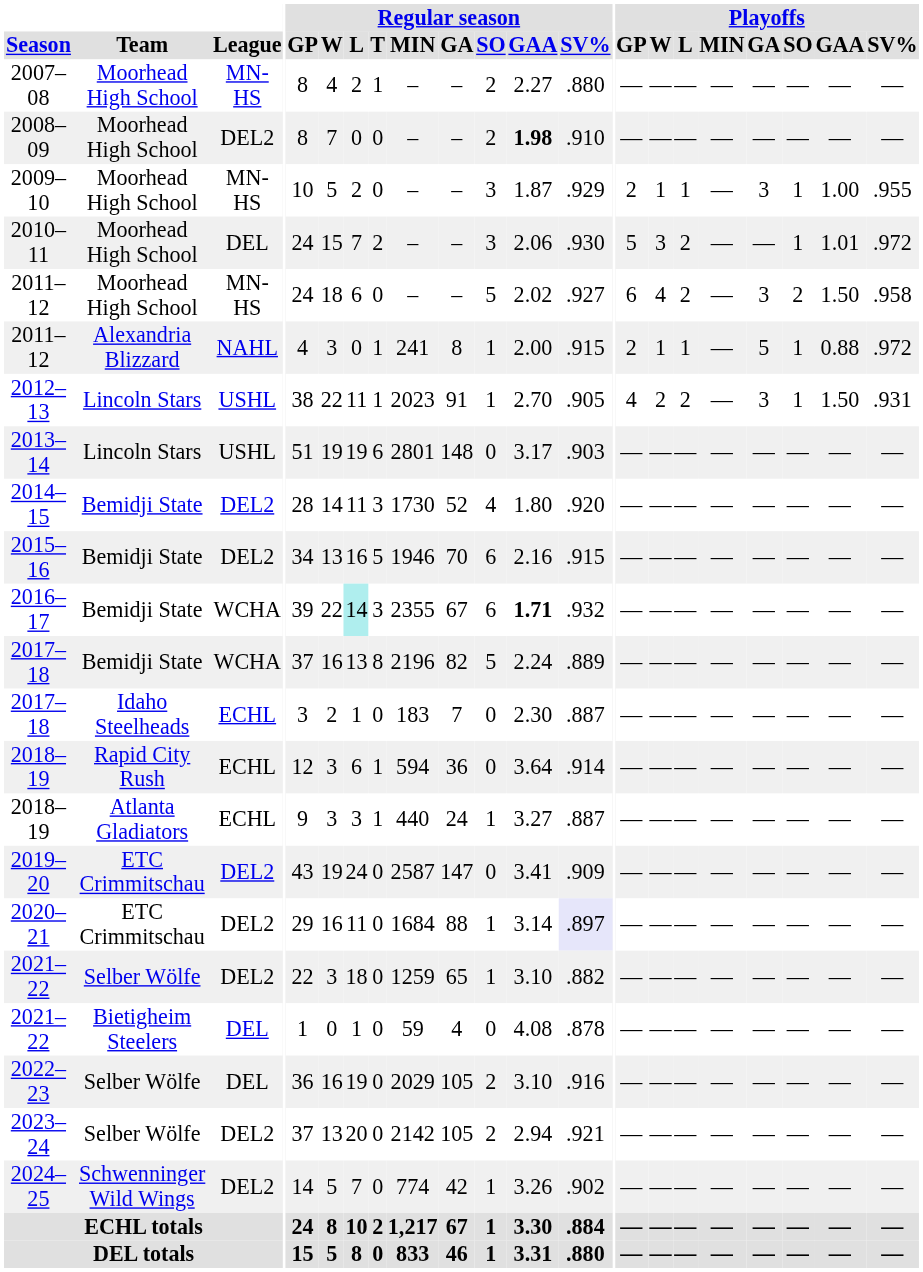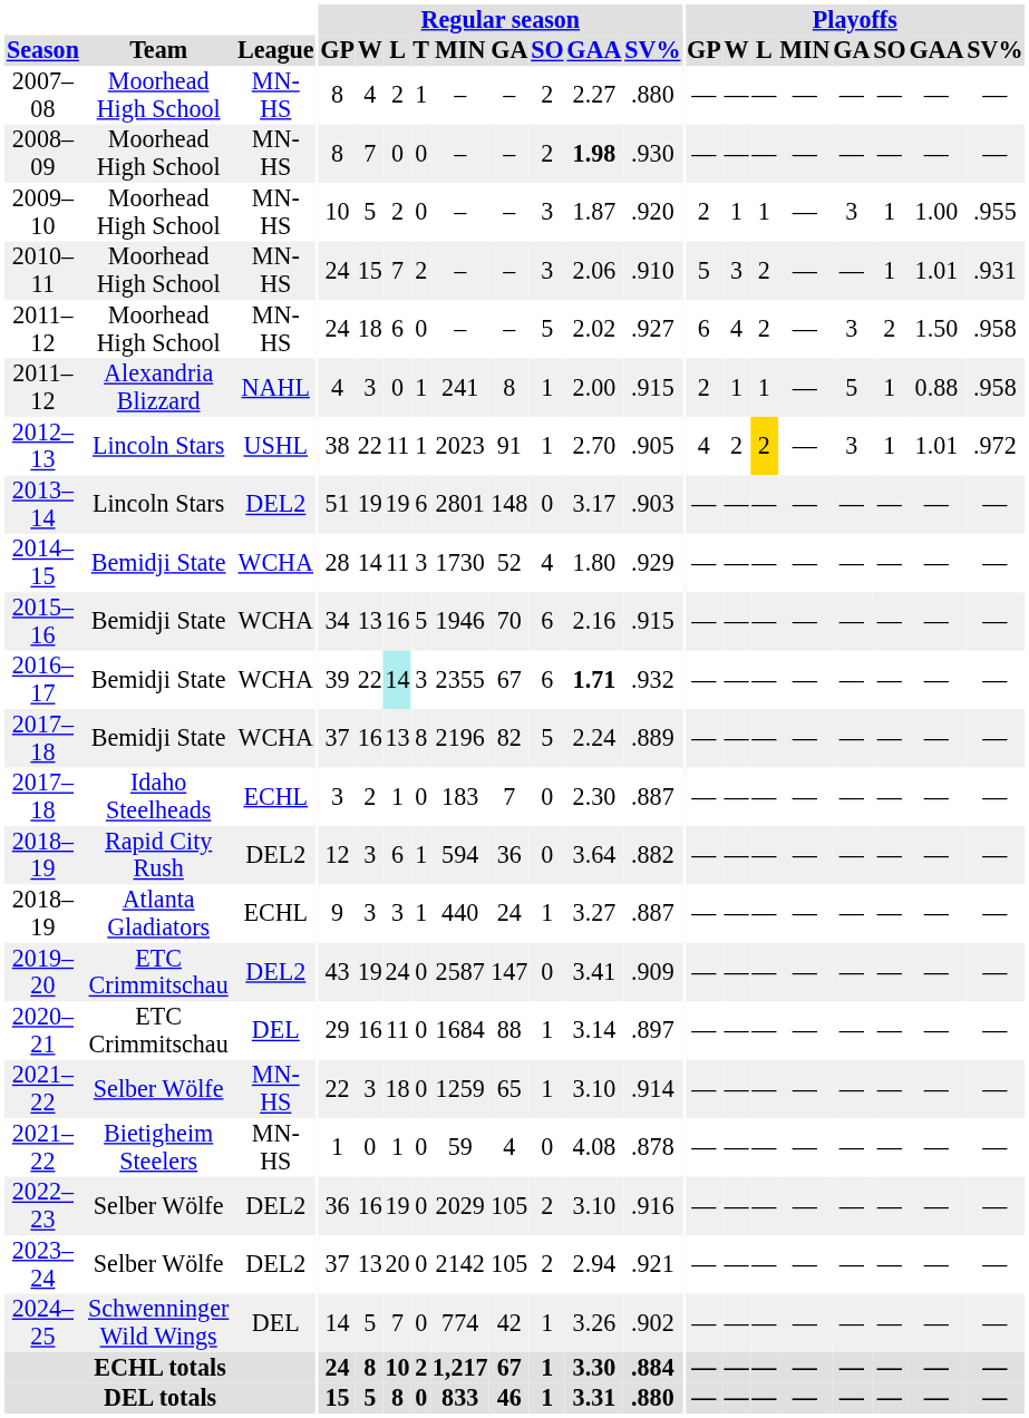 <table border="0" cellpadding="1" cellspacing="0" style="width:75%; text-align:center;">
 <tr bgcolor="#e0e0e0">
 <th colspan="3" bgcolor="#ffffff"></th>
 <th rowspan="99" bgcolor="#ffffff"></th>
 <th colspan="9" bgcolor="#e0e0e0"><a href='#'>Regular season</a></th>
 <th rowspan="99" bgcolor="#ffffff"></th>
 <th colspan="8" bgcolor="#e0e0e0"><a href='#'>Playoffs</a></th>
 </tr>
 <tr bgcolor="#e0e0e0">
 <th><a href='#'>Season</a></th>
 <th>Team</th>
 <th>League</th>
 <th>GP</th>
 <th>W</th>
 <th>L</th>
 <th>T</th>
 <th>MIN</th>
 <th>GA</th>
 <th><a href='#'>SO</a></th>
 <th><a href='#'>GAA</a></th>
 <th><a href='#'>SV%</a></th>
 <th>GP</th>
 <th>W</th>
 <th>L</th>
 <th>MIN</th>
 <th>GA</th>
 <th>SO</th>
 <th>GAA</th>
 <th>SV%</th>
 </tr>
 <tr>
 <td>2007–08</td>
 <td><a href='#'>Moorhead High School</a></td>
 <td><a href='#'>MN-HS</a></td>
 <td>8</td>
 <td>4</td>
 <td>2</td>
 <td>1</td>
 <td>–</td>
 <td>–</td>
 <td>2</td>
 <td>2.27</td>
 <td>.880</td>
 <td>—</td>
 <td>—</td>
 <td>—</td>
 <td>—</td>
 <td>—</td>
 <td>—</td>
 <td>—</td>
 <td>—</td>
 </tr>
 <tr bgcolor="f0f0f0">
 <td>2008–09</td>
 <td>Moorhead High School</td>
-<td>DEL2</td>
+<td>MN-HS</td>
 <td>8</td>
 <td>7</td>
 <td>0</td>
 <td>0</td>
 <td>–</td>
 <td>–</td>
 <td>2</td>
 <td><strong>1.98</strong></td>
-<td>.910</td>
+<td>.930</td>
 <td>—</td>
 <td>—</td>
 <td>—</td>
 <td>—</td>
 <td>—</td>
 <td>—</td>
 <td>—</td>
 <td>—</td>
 </tr>
 <tr>
 <td>2009–10</td>
 <td>Moorhead High School</td>
 <td>MN-HS</td>
 <td>10</td>
 <td>5</td>
 <td>2</td>
 <td>0</td>
 <td>–</td>
 <td>–</td>
 <td>3</td>
 <td>1.87</td>
-<td>.929</td>
+<td>.920</td>
 <td>2</td>
 <td>1</td>
 <td>1</td>
 <td>—</td>
 <td>3</td>
 <td>1</td>
 <td>1.00</td>
 <td>.955</td>
 </tr>
 <tr bgcolor="f0f0f0">
 <td>2010–11</td>
 <td>Moorhead High School</td>
-<td>DEL</td>
+<td>MN-HS</td>
 <td>24</td>
 <td>15</td>
 <td>7</td>
 <td>2</td>
 <td>–</td>
 <td>–</td>
 <td>3</td>
 <td>2.06</td>
-<td>.930</td>
+<td>.910</td>
 <td>5</td>
 <td>3</td>
 <td>2</td>
 <td>—</td>
 <td>—</td>
 <td>1</td>
 <td>1.01</td>
-<td>.972</td>
+<td>.931</td>
 </tr>
 <tr>
 <td>2011–12</td>
 <td>Moorhead High School</td>
 <td>MN-HS</td>
 <td>24</td>
 <td>18</td>
 <td>6</td>
 <td>0</td>
 <td>–</td>
 <td>–</td>
 <td>5</td>
 <td>2.02</td>
 <td>.927</td>
 <td>6</td>
 <td>4</td>
 <td>2</td>
 <td>—</td>
 <td>3</td>
 <td>2</td>
 <td>1.50</td>
 <td>.958</td>
 </tr>
 <tr bgcolor="f0f0f0">
 <td>2011–12</td>
 <td><a href='#'>Alexandria Blizzard</a></td>
 <td><a href='#'>NAHL</a></td>
 <td>4</td>
 <td>3</td>
 <td>0</td>
 <td>1</td>
 <td>241</td>
 <td>8</td>
 <td>1</td>
 <td>2.00</td>
 <td>.915</td>
 <td>2</td>
 <td>1</td>
 <td>1</td>
 <td>—</td>
 <td>5</td>
 <td>1</td>
 <td>0.88</td>
-<td>.972</td>
+<td>.958</td>
 </tr>
 <tr>
 <td><a href='#'>2012–13</a></td>
 <td><a href='#'>Lincoln Stars</a></td>
 <td><a href='#'>USHL</a></td>
 <td>38</td>
 <td>22</td>
 <td>11</td>
 <td>1</td>
 <td>2023</td>
 <td>91</td>
 <td>1</td>
 <td>2.70</td>
 <td>.905</td>
 <td>4</td>
 <td>2</td>
-<td>2</td>
+<td style="background: gold;">2</td>
 <td>—</td>
 <td>3</td>
 <td>1</td>
-<td>1.50</td>
-<td>.931</td>
+<td>1.01</td>
+<td>.972</td>
 </tr>
 <tr bgcolor="f0f0f0">
 <td><a href='#'>2013–14</a></td>
 <td>Lincoln Stars</td>
-<td>USHL</td>
+<td><a href='#'>DEL2</a></td>
 <td>51</td>
 <td>19</td>
 <td>19</td>
 <td>6</td>
 <td>2801</td>
 <td>148</td>
 <td>0</td>
 <td>3.17</td>
 <td>.903</td>
 <td>—</td>
 <td>—</td>
 <td>—</td>
 <td>—</td>
 <td>—</td>
 <td>—</td>
 <td>—</td>
 <td>—</td>
 </tr>
 <tr>
 <td><a href='#'>2014–15</a></td>
 <td><a href='#'>Bemidji State</a></td>
-<td><a href='#'>DEL2</a></td>
+<td><a href='#'>WCHA</a></td>
 <td>28</td>
 <td>14</td>
 <td>11</td>
 <td>3</td>
 <td>1730</td>
 <td>52</td>
 <td>4</td>
 <td>1.80</td>
-<td>.920</td>
+<td>.929</td>
 <td>—</td>
 <td>—</td>
 <td>—</td>
 <td>—</td>
 <td>—</td>
 <td>—</td>
 <td>—</td>
 <td>—</td>
 </tr>
 <tr bgcolor="f0f0f0">
 <td><a href='#'>2015–16</a></td>
 <td>Bemidji State</td>
-<td>DEL2</td>
+<td>WCHA</td>
 <td>34</td>
 <td>13</td>
 <td>16</td>
 <td>5</td>
 <td>1946</td>
 <td>70</td>
 <td>6</td>
 <td>2.16</td>
 <td>.915</td>
 <td>—</td>
 <td>—</td>
 <td>—</td>
 <td>—</td>
 <td>—</td>
 <td>—</td>
 <td>—</td>
 <td>—</td>
 </tr>
 <tr>
 <td><a href='#'>2016–17</a></td>
 <td>Bemidji State</td>
 <td>WCHA</td>
 <td>39</td>
 <td>22</td>
 <td style="background: paleturquoise;">14</td>
 <td>3</td>
 <td>2355</td>
 <td>67</td>
 <td>6</td>
 <td><strong>1.71</strong></td>
 <td>.932</td>
 <td>—</td>
 <td>—</td>
 <td>—</td>
 <td>—</td>
 <td>—</td>
 <td>—</td>
 <td>—</td>
 <td>—</td>
 </tr>
 <tr bgcolor="f0f0f0">
 <td><a href='#'>2017–18</a></td>
 <td>Bemidji State</td>
 <td>WCHA</td>
 <td>37</td>
 <td>16</td>
 <td>13</td>
 <td>8</td>
 <td>2196</td>
 <td>82</td>
 <td>5</td>
 <td>2.24</td>
 <td>.889</td>
 <td>—</td>
 <td>—</td>
 <td>—</td>
 <td>—</td>
 <td>—</td>
 <td>—</td>
 <td>—</td>
 <td>—</td>
 </tr>
 <tr>
 <td><a href='#'>2017–18</a></td>
 <td><a href='#'>Idaho Steelheads</a></td>
 <td><a href='#'>ECHL</a></td>
 <td>3</td>
 <td>2</td>
 <td>1</td>
 <td>0</td>
 <td>183</td>
 <td>7</td>
 <td>0</td>
 <td>2.30</td>
 <td>.887</td>
 <td>—</td>
 <td>—</td>
 <td>—</td>
 <td>—</td>
 <td>—</td>
 <td>—</td>
 <td>—</td>
 <td>—</td>
 </tr>
 <tr bgcolor="f0f0f0">
 <td><a href='#'>2018–19</a></td>
 <td><a href='#'>Rapid City Rush</a></td>
-<td>ECHL</td>
+<td>DEL2</td>
 <td>12</td>
 <td>3</td>
 <td>6</td>
 <td>1</td>
 <td>594</td>
 <td>36</td>
 <td>0</td>
 <td>3.64</td>
-<td>.914</td>
+<td>.882</td>
 <td>—</td>
 <td>—</td>
 <td>—</td>
 <td>—</td>
 <td>—</td>
 <td>—</td>
 <td>—</td>
 <td>—</td>
 </tr>
 <tr>
 <td>2018–19</td>
 <td><a href='#'>Atlanta Gladiators</a></td>
 <td>ECHL</td>
 <td>9</td>
 <td>3</td>
 <td>3</td>
 <td>1</td>
 <td>440</td>
 <td>24</td>
 <td>1</td>
 <td>3.27</td>
 <td>.887</td>
 <td>—</td>
 <td>—</td>
 <td>—</td>
 <td>—</td>
 <td>—</td>
 <td>—</td>
 <td>—</td>
 <td>—</td>
 </tr>
 <tr bgcolor="f0f0f0">
 <td><a href='#'>2019–20</a></td>
 <td><a href='#'>ETC Crimmitschau</a></td>
 <td><a href='#'>DEL2</a></td>
 <td>43</td>
 <td>19</td>
 <td>24</td>
 <td>0</td>
 <td>2587</td>
 <td>147</td>
 <td>0</td>
 <td>3.41</td>
 <td>.909</td>
 <td>—</td>
 <td>—</td>
 <td>—</td>
 <td>—</td>
 <td>—</td>
 <td>—</td>
 <td>—</td>
 <td>—</td>
 </tr>
 <tr>
 <td><a href='#'>2020–21</a></td>
 <td>ETC Crimmitschau</td>
-<td>DEL2</td>
+<td><a href='#'>DEL</a></td>
 <td>29</td>
 <td>16</td>
 <td>11</td>
 <td>0</td>
 <td>1684</td>
 <td>88</td>
 <td>1</td>
 <td>3.14</td>
-<td style="background: lavender;">.897</td>
+<td>.897</td>
 <td>—</td>
 <td>—</td>
 <td>—</td>
 <td>—</td>
 <td>—</td>
 <td>—</td>
 <td>—</td>
 <td>—</td>
 </tr>
 <tr bgcolor="f0f0f0">
 <td><a href='#'>2021–22</a></td>
 <td><a href='#'>Selber Wölfe</a></td>
-<td>DEL2</td>
+<td><a href='#'>MN-HS</a></td>
 <td>22</td>
 <td>3</td>
 <td>18</td>
 <td>0</td>
 <td>1259</td>
 <td>65</td>
 <td>1</td>
 <td>3.10</td>
-<td>.882</td>
+<td>.914</td>
 <td>—</td>
 <td>—</td>
 <td>—</td>
 <td>—</td>
 <td>—</td>
 <td>—</td>
 <td>—</td>
 <td>—</td>
 </tr>
 <tr>
 <td><a href='#'>2021–22</a></td>
 <td><a href='#'>Bietigheim Steelers</a></td>
-<td><a href='#'>DEL</a></td>
+<td>MN-HS</td>
 <td>1</td>
 <td>0</td>
 <td>1</td>
 <td>0</td>
 <td>59</td>
 <td>4</td>
 <td>0</td>
 <td>4.08</td>
 <td>.878</td>
 <td>—</td>
 <td>—</td>
 <td>—</td>
 <td>—</td>
 <td>—</td>
 <td>—</td>
 <td>—</td>
 <td>—</td>
 </tr>
 <tr bgcolor="f0f0f0">
 <td><a href='#'>2022–23</a></td>
 <td>Selber Wölfe</td>
-<td>DEL</td>
+<td>DEL2</td>
 <td>36</td>
 <td>16</td>
 <td>19</td>
 <td>0</td>
 <td>2029</td>
 <td>105</td>
 <td>2</td>
 <td>3.10</td>
 <td>.916</td>
 <td>—</td>
 <td>—</td>
 <td>—</td>
 <td>—</td>
 <td>—</td>
 <td>—</td>
 <td>—</td>
 <td>—</td>
 </tr>
 <tr>
 <td><a href='#'>2023–24</a></td>
 <td>Selber Wölfe</td>
 <td>DEL2</td>
 <td>37</td>
 <td>13</td>
 <td>20</td>
 <td>0</td>
 <td>2142</td>
 <td>105</td>
 <td>2</td>
 <td>2.94</td>
 <td>.921</td>
 <td>—</td>
 <td>—</td>
 <td>—</td>
 <td>—</td>
 <td>—</td>
 <td>—</td>
 <td>—</td>
 <td>—</td>
 </tr>
 <tr bgcolor="f0f0f0">
 <td><a href='#'>2024–25</a></td>
 <td><a href='#'>Schwenninger Wild Wings</a></td>
-<td>DEL2</td>
+<td>DEL</td>
 <td>14</td>
 <td>5</td>
 <td>7</td>
 <td>0</td>
 <td>774</td>
 <td>42</td>
 <td>1</td>
 <td>3.26</td>
 <td>.902</td>
 <td>—</td>
 <td>—</td>
 <td>—</td>
 <td>—</td>
 <td>—</td>
 <td>—</td>
 <td>—</td>
 <td>—</td>
 </tr>
 <tr bgcolor="e0e0e0">
 <th colspan="3">ECHL totals</th>
 <th>24</th>
 <th>8</th>
 <th>10</th>
 <th>2</th>
 <th>1,217</th>
 <th>67</th>
 <th>1</th>
 <th>3.30</th>
 <th>.884</th>
 <th>—</th>
 <th>—</th>
 <th>—</th>
 <th>—</th>
 <th>—</th>
 <th>—</th>
 <th>—</th>
 <th>—</th>
 </tr>
 <tr bgcolor="e0e0e0">
 <th colspan="3">DEL totals</th>
 <th>15</th>
 <th>5</th>
 <th>8</th>
 <th>0</th>
 <th>833</th>
 <th>46</th>
 <th>1</th>
 <th>3.31</th>
 <th>.880</th>
 <th>—</th>
 <th>—</th>
 <th>—</th>
 <th>—</th>
 <th>—</th>
 <th>—</th>
 <th>—</th>
 <th>—</th>
 </tr>
 </table>
